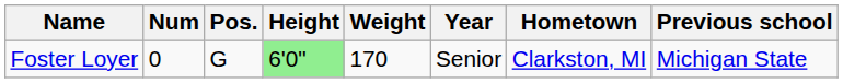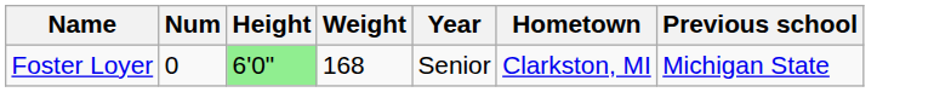 <table class="wikitable sortable" border="1">
 <tr>
 <th>Name</th>
 <th>Num</th>
-<th>Pos.</th>
 <th>Height</th>
 <th>Weight</th>
 <th>Year</th>
 <th>Hometown</th>
 <th class="unsortable">Previous school</th>
 </tr>
 <tr>
 <td><a href='#'>Foster Loyer</a></td>
 <td>0</td>
-<td>G</td>
 <td style="background: lightgreen;">6'0"</td>
-<td>170</td>
+<td>168</td>
 <td>Senior</td>
 <td><a href='#'>Clarkston, MI</a></td>
 <td><a href='#'>Michigan State</a></td>
 </tr>
 </table>
